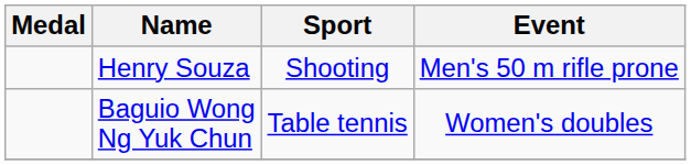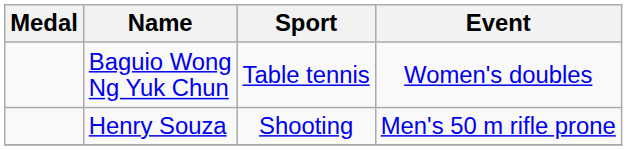 <table class="wikitable sortable"  style="font-size:100%; text-align:center;">
 <tr>
 <th>Medal</th>
 <th>Name</th>
 <th>Sport</th>
 <th>Event</th>
 </tr>
 <tr>
 <td></td>
+<td align=left><a href='#'>Baguio Wong</a><br><a href='#'>Ng Yuk Chun</a></td>
+<td> <a href='#'>Table tennis</a></td>
+<td><a href='#'>Women's doubles</a></td>
+</tr>
+<tr>
+<td></td>
 <td align=left><a href='#'>Henry Souza</a></td>
 <td> <a href='#'>Shooting</a></td>
 <td><a href='#'>Men's 50 m rifle prone</a></td>
 </tr>
 <tr>
-<td></td>
-<td align=left><a href='#'>Baguio Wong</a><br><a href='#'>Ng Yuk Chun</a></td>
-<td> <a href='#'>Table tennis</a></td>
-<td><a href='#'>Women's doubles</a></td>
-</tr>
-<tr>
 </tr>
 </table>
